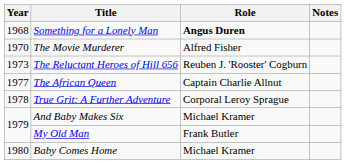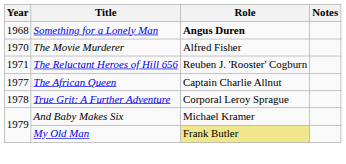 <table class="wikitable">
 <tr>
 <th>Year</th>
 <th>Title</th>
 <th>Role</th>
 <th>Notes</th>
 </tr>
 <tr>
 <td>1968</td>
 <td><em><a href='#'>Something for a Lonely Man</a></em></td>
 <td><strong>Angus Duren</strong></td>
 <td></td>
 </tr>
 <tr>
 <td>1970</td>
 <td><em>The Movie Murderer</em></td>
 <td>Alfred Fisher</td>
 <td></td>
 </tr>
 <tr>
-<td>1973</td>
+<td>1971</td>
 <td><em><a href='#'>The Reluctant Heroes of Hill 656</a></em></td>
 <td>Reuben J. 'Rooster' Cogburn</td>
 <td></td>
 </tr>
 <tr>
 <td>1977</td>
 <td><em><a href='#'>The African Queen</a></em></td>
 <td>Captain Charlie Allnut</td>
 <td></td>
 </tr>
 <tr>
 <td>1978</td>
 <td><em><a href='#'>True Grit: A Further Adventure</a></em></td>
 <td>Corporal Leroy Sprague</td>
 <td></td>
 </tr>
 <tr>
 <td rowspan="2">1979</td>
 <td><em>And Baby Makes Six</em></td>
 <td>Michael Kramer</td>
 <td></td>
 </tr>
 <tr>
 <td><em><a href='#'>My Old Man</a></em></td>
-<td>Frank Butler</td>
-<td></td>
-</tr>
-<tr>
-<td>1980</td>
-<td><em>Baby Comes Home</em></td>
-<td>Michael Kramer</td>
+<td style="background: khaki;">Frank Butler</td>
 <td></td>
 </tr>
 </table>
